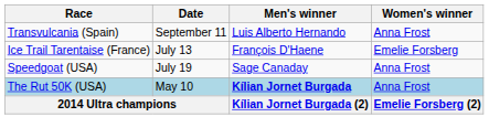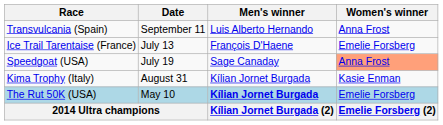 <table class="wikitable" width= style="font-size:90%; text-align:center;">
 <tr>
 <th>Race</th>
 <th>Date</th>
 <th>Men's winner</th>
 <th>Women's winner</th>
 </tr>
 <tr>
 <td><a href='#'>Transvulcania</a> (Spain)</td>
 <td>September 11</td>
 <td><a href='#'>Luis Alberto Hernando</a></td>
 <td><a href='#'>Anna Frost</a></td>
 </tr>
 <tr>
 <td><a href='#'>Ice Trail Tarentaise</a> (France)</td>
 <td>July 13</td>
 <td><a href='#'>François D'Haene</a></td>
 <td><a href='#'>Emelie Forsberg</a></td>
 </tr>
 <tr>
 <td><a href='#'>Speedgoat</a> (USA)</td>
 <td>July 19</td>
 <td><a href='#'>Sage Canaday</a></td>
-<td><a href='#'>Anna Frost</a></td>
+<td style="background: lightsalmon;"><a href='#'>Anna Frost</a></td>
+</tr>
+<tr>
+<td><a href='#'>Kima Trophy</a> (Italy)</td>
+<td>August 31</td>
+<td><a href='#'>Kílian Jornet Burgada</a></td>
+<td><a href='#'>Kasie Enman</a></td>
 </tr>
 <tr bgcolor=lightblue>
 <td><a href='#'>The Rut 50K</a> (USA)</td>
 <td>May 10</td>
 <td><strong><a href='#'>Kílian Jornet Burgada</a></strong></td>
-<td><a href='#'>Anna Frost</a></td>
+<td><a href='#'>Emelie Forsberg</a></td>
 </tr>
 <tr>
 <th colspan=2 align="center">2014 Ultra champions</th>
 <th align="center"><a href='#'>Kílian Jornet Burgada</a> (2)</th>
 <th align="center"><a href='#'>Emelie Forsberg</a> (2)</th>
 </tr>
 </table>
